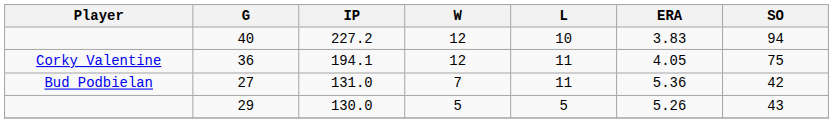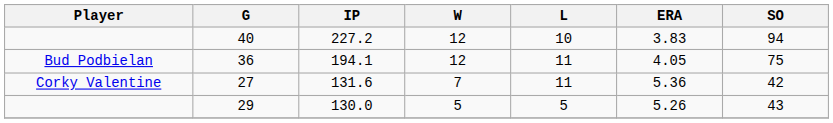 <table class="wikitable sortable">
 <tr>
 <th bgcolor="#DDDDFF" width="16%">Player</th>
 <th bgcolor="#DDDDFF" width="9%">G</th>
 <th bgcolor="#DDDDFF" width="9%">IP</th>
 <th bgcolor="#DDDDFF" width="9%">W</th>
 <th bgcolor="#DDDDFF" width="9%">L</th>
 <th bgcolor="#DDDDFF" width="9%">ERA</th>
 <th bgcolor="#DDDDFF" width="9%">SO</th>
 </tr>
 <tr align="center">
 <td></td>
 <td>40</td>
 <td>227.2</td>
 <td>12</td>
 <td>10</td>
 <td>3.83</td>
 <td>94</td>
 </tr>
 <tr align="center">
-<td><a href='#'>Corky Valentine</a></td>
+<td><a href='#'>Bud Podbielan</a></td>
 <td>36</td>
 <td>194.1</td>
 <td>12</td>
 <td>11</td>
 <td>4.05</td>
 <td>75</td>
 </tr>
 <tr align=center>
-<td><a href='#'>Bud Podbielan</a></td>
+<td><a href='#'>Corky Valentine</a></td>
 <td>27</td>
-<td>131.0</td>
+<td>131.6</td>
 <td>7</td>
 <td>11</td>
 <td>5.36</td>
 <td>42</td>
 </tr>
 <tr align=center>
 <td></td>
 <td>29</td>
 <td>130.0</td>
 <td>5</td>
 <td>5</td>
 <td>5.26</td>
 <td>43</td>
 </tr>
 <tr align="center">
 </tr>
 </table>
